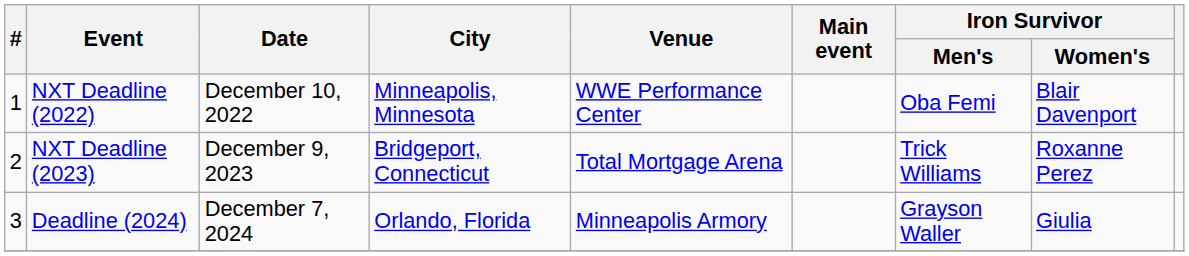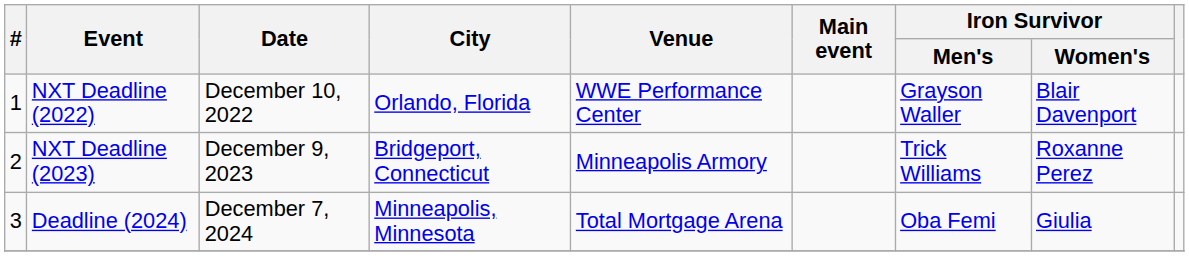 <table class="wikitable plainrowheaders sortable">
 <tr>
 <th rowspan="2" scope="col">#</th>
 <th rowspan="2">Event</th>
 <th rowspan="2">Date</th>
 <th rowspan="2">City</th>
 <th rowspan="2">Venue</th>
 <th rowspan="2">Main event</th>
 <th colspan="2">Iron Survivor</th>
 <th class="unsortable" rowspan="2"></th>
 </tr>
 <tr>
 <th>Men's</th>
 <th>Women's</th>
 </tr>
 <tr>
 <td>1</td>
 <td><a href='#'>NXT Deadline (2022)</a></td>
 <td>December 10, 2022</td>
-<td><a href='#'>Minneapolis, Minnesota</a></td>
+<td><a href='#'>Orlando, Florida</a></td>
 <td><a href='#'>WWE Performance Center</a></td>
 <td></td>
-<td><a href='#'>Oba Femi</a></td>
+<td><a href='#'>Grayson Waller</a></td>
 <td><a href='#'>Blair Davenport</a></td>
 <td></td>
 </tr>
 <tr>
 <td>2</td>
 <td><a href='#'>NXT Deadline (2023)</a></td>
 <td>December 9, 2023</td>
 <td><a href='#'>Bridgeport, Connecticut</a></td>
-<td><a href='#'>Total Mortgage Arena</a></td>
+<td><a href='#'>Minneapolis Armory</a></td>
 <td></td>
 <td><a href='#'>Trick Williams</a></td>
 <td><a href='#'>Roxanne Perez</a></td>
 <td></td>
 </tr>
 <tr>
 <td>3</td>
 <td><a href='#'>Deadline (2024)</a></td>
 <td>December 7, 2024</td>
-<td><a href='#'>Orlando, Florida</a></td>
-<td><a href='#'>Minneapolis Armory</a></td>
+<td><a href='#'>Minneapolis, Minnesota</a></td>
+<td><a href='#'>Total Mortgage Arena</a></td>
 <td></td>
-<td><a href='#'>Grayson Waller</a></td>
+<td><a href='#'>Oba Femi</a></td>
 <td><a href='#'>Giulia</a></td>
 <td></td>
 </tr>
 <tr>
 </tr>
 <tr>
 </tr>
 </table>
